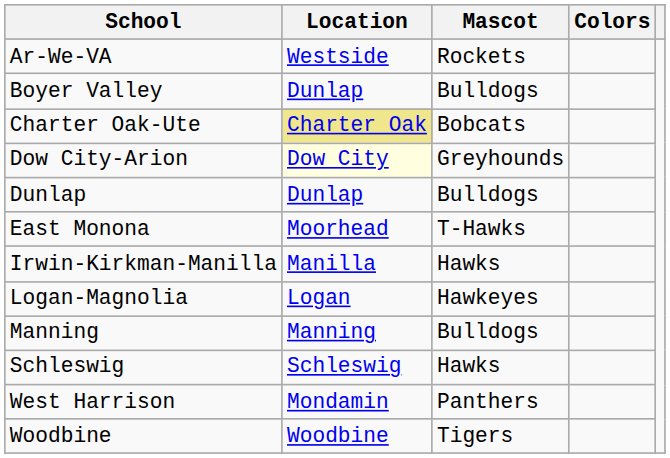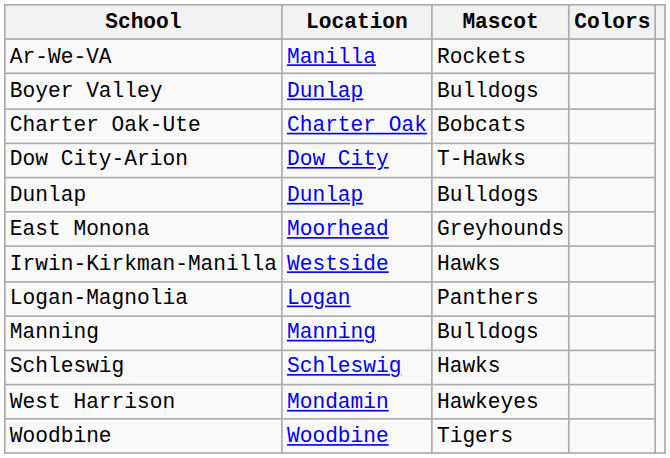 <table class="wikitable">
 <tr>
 <th>School</th>
 <th>Location</th>
 <th>Mascot</th>
 <th>Colors</th>
 <th></th>
 </tr>
 <tr>
 <td>Ar-We-VA</td>
-<td><a href='#'>Westside</a></td>
+<td><a href='#'>Manilla</a></td>
 <td>Rockets</td>
 <td>  </td>
 </tr>
 <tr>
 <td>Boyer Valley</td>
 <td><a href='#'>Dunlap</a></td>
 <td>Bulldogs</td>
 <td> </td>
 </tr>
 <tr>
 <td>Charter Oak-Ute</td>
-<td style="background: khaki;"><a href='#'>Charter Oak</a></td>
+<td><a href='#'>Charter Oak</a></td>
 <td>Bobcats</td>
 <td> </td>
 </tr>
 <tr>
 <td>Dow City-Arion</td>
-<td style="background: lightyellow;"><a href='#'>Dow City</a></td>
-<td>Greyhounds</td>
+<td><a href='#'>Dow City</a></td>
+<td>T-Hawks</td>
 <td> </td>
 </tr>
 <tr>
 <td>Dunlap</td>
 <td><a href='#'>Dunlap</a></td>
 <td>Bulldogs</td>
 <td> </td>
 </tr>
 <tr>
 <td>East Monona</td>
 <td><a href='#'>Moorhead</a></td>
-<td>T-Hawks</td>
+<td>Greyhounds</td>
 <td> </td>
 </tr>
 <tr>
 <td>Irwin-Kirkman-Manilla</td>
-<td><a href='#'>Manilla</a></td>
+<td><a href='#'>Westside</a></td>
 <td>Hawks</td>
 <td> </td>
 </tr>
 <tr>
 <td>Logan-Magnolia</td>
 <td><a href='#'>Logan</a></td>
-<td>Hawkeyes</td>
+<td>Panthers</td>
 <td> </td>
 </tr>
 <tr>
 <td>Manning</td>
 <td><a href='#'>Manning</a></td>
 <td>Bulldogs</td>
 <td> </td>
 </tr>
 <tr>
 <td>Schleswig</td>
 <td><a href='#'>Schleswig</a></td>
 <td>Hawks</td>
 <td> </td>
 </tr>
 <tr>
 <td>West Harrison</td>
 <td><a href='#'>Mondamin</a></td>
-<td>Panthers</td>
+<td>Hawkeyes</td>
 <td> </td>
 </tr>
 <tr>
 <td>Woodbine</td>
 <td><a href='#'>Woodbine</a></td>
 <td>Tigers</td>
 <td> </td>
 </tr>
 </table>
